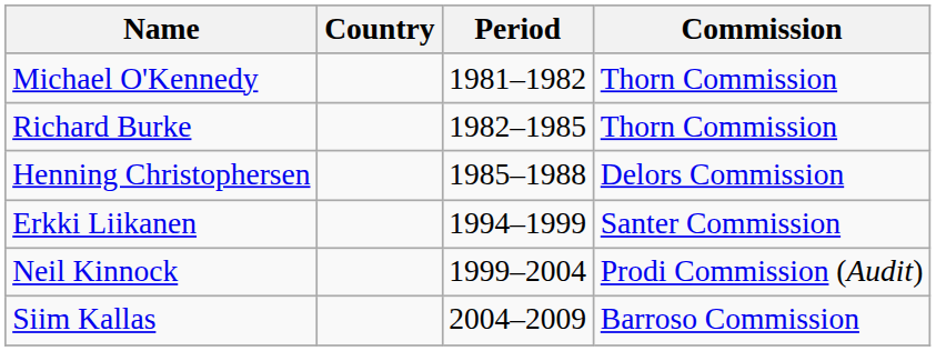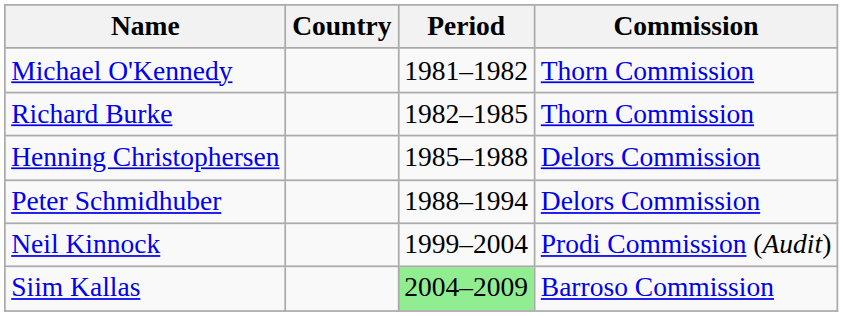 <table class="wikitable">
 <tr>
 <th>Name</th>
 <th>Country</th>
 <th>Period</th>
 <th>Commission</th>
 </tr>
 <tr>
 <td><a href='#'>Michael O'Kennedy</a></td>
 <td></td>
 <td>1981–1982</td>
 <td><a href='#'>Thorn Commission</a></td>
 </tr>
 <tr>
 <td><a href='#'>Richard Burke</a></td>
 <td></td>
 <td>1982–1985</td>
 <td><a href='#'>Thorn Commission</a></td>
 </tr>
 <tr>
 <td><a href='#'>Henning Christophersen</a></td>
 <td></td>
 <td>1985–1988</td>
 <td><a href='#'>Delors Commission</a></td>
 </tr>
 <tr>
-<td><a href='#'>Erkki Liikanen</a></td>
+<td><a href='#'>Peter Schmidhuber</a></td>
 <td></td>
-<td>1994–1999</td>
-<td><a href='#'>Santer Commission</a></td>
+<td>1988–1994</td>
+<td><a href='#'>Delors Commission</a></td>
 </tr>
 <tr>
 <td><a href='#'>Neil Kinnock</a></td>
 <td></td>
 <td>1999–2004</td>
 <td><a href='#'>Prodi Commission</a> (<em>Audit</em>)</td>
 </tr>
 <tr>
 <td><a href='#'>Siim Kallas</a></td>
 <td></td>
-<td>2004–2009</td>
+<td style="background: lightgreen;">2004–2009</td>
 <td><a href='#'>Barroso Commission</a></td>
 </tr>
 </table>
